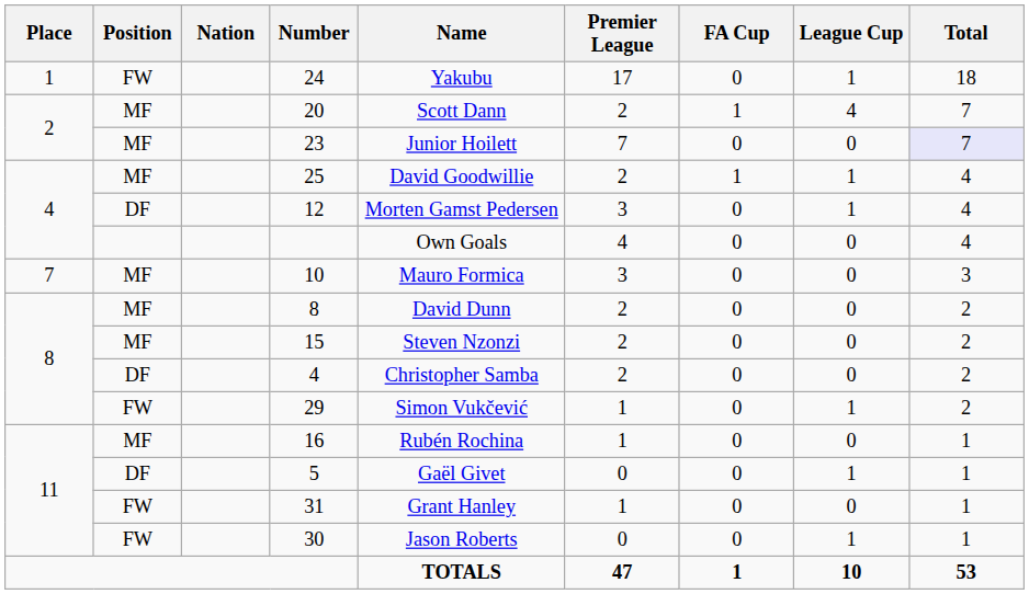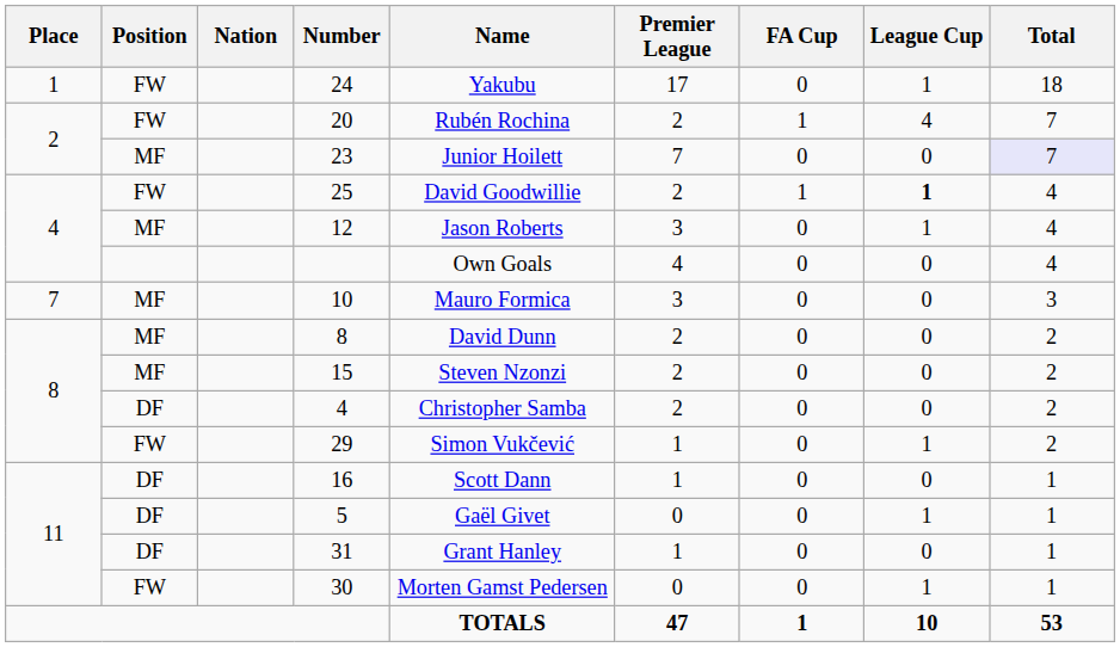 <table class="wikitable" style="font-size: 95%; text-align: center;">
 <tr>
 <th width=60>Place</th>
 <th width=60>Position</th>
 <th width=60>Nation</th>
 <th width=60>Number</th>
 <th width=150>Name</th>
 <th width=80>Premier League</th>
 <th width=80>FA Cup</th>
 <th width=80>League Cup</th>
 <th width=80>Total</th>
 </tr>
 <tr>
 <td>1</td>
 <td>FW</td>
 <td></td>
 <td>24</td>
 <td><a href='#'>Yakubu</a></td>
 <td>17</td>
 <td>0</td>
 <td>1</td>
 <td>18</td>
 </tr>
 <tr>
 <td rowspan=2>2</td>
-<td>MF</td>
+<td>FW</td>
 <td></td>
 <td>20</td>
-<td><a href='#'>Scott Dann</a></td>
+<td><a href='#'>Rubén Rochina</a></td>
 <td>2</td>
 <td>1</td>
 <td>4</td>
 <td>7</td>
 </tr>
 <tr>
 <td>MF</td>
 <td></td>
 <td>23</td>
 <td><a href='#'>Junior Hoilett</a></td>
 <td>7</td>
 <td>0</td>
 <td>0</td>
 <td style="background: lavender;">7</td>
 </tr>
 <tr>
 <td rowspan=3>4</td>
-<td>MF</td>
+<td>FW</td>
 <td></td>
 <td>25</td>
 <td><a href='#'>David Goodwillie</a></td>
 <td>2</td>
 <td>1</td>
-<td>1</td>
+<td><strong>1</strong></td>
 <td>4</td>
 </tr>
 <tr>
-<td>DF</td>
+<td>MF</td>
 <td></td>
 <td>12</td>
-<td><a href='#'>Morten Gamst Pedersen</a></td>
+<td><a href='#'>Jason Roberts</a></td>
 <td>3</td>
 <td>0</td>
 <td>1</td>
 <td>4</td>
 </tr>
 <tr>
 <td></td>
 <td></td>
 <td></td>
 <td>Own Goals</td>
 <td>4</td>
 <td>0</td>
 <td>0</td>
 <td>4</td>
 </tr>
 <tr>
 <td>7</td>
 <td>MF</td>
 <td></td>
 <td>10</td>
 <td><a href='#'>Mauro Formica</a></td>
 <td>3</td>
 <td>0</td>
 <td>0</td>
 <td>3</td>
 </tr>
 <tr>
 <td rowspan=4>8</td>
 <td>MF</td>
 <td></td>
 <td>8</td>
 <td><a href='#'>David Dunn</a></td>
 <td>2</td>
 <td>0</td>
 <td>0</td>
 <td>2</td>
 </tr>
 <tr>
 <td>MF</td>
 <td></td>
 <td>15</td>
 <td><a href='#'>Steven Nzonzi</a></td>
 <td>2</td>
 <td>0</td>
 <td>0</td>
 <td>2</td>
 </tr>
 <tr>
 <td>DF</td>
 <td></td>
 <td>4</td>
 <td><a href='#'>Christopher Samba</a></td>
 <td>2</td>
 <td>0</td>
 <td>0</td>
 <td>2</td>
 </tr>
 <tr>
 <td>FW</td>
 <td></td>
 <td>29</td>
 <td><a href='#'>Simon Vukčević</a></td>
 <td>1</td>
 <td>0</td>
 <td>1</td>
 <td>2</td>
 </tr>
 <tr>
 <td rowspan=4>11</td>
-<td>MF</td>
+<td>DF</td>
 <td></td>
 <td>16</td>
-<td><a href='#'>Rubén Rochina</a></td>
+<td><a href='#'>Scott Dann</a></td>
 <td>1</td>
 <td>0</td>
 <td>0</td>
 <td>1</td>
 </tr>
 <tr>
 <td>DF</td>
 <td></td>
 <td>5</td>
 <td><a href='#'>Gaël Givet</a></td>
 <td>0</td>
 <td>0</td>
 <td>1</td>
 <td>1</td>
 </tr>
 <tr>
-<td>FW</td>
+<td>DF</td>
 <td></td>
 <td>31</td>
 <td><a href='#'>Grant Hanley</a></td>
 <td>1</td>
 <td>0</td>
 <td>0</td>
 <td>1</td>
 </tr>
 <tr>
 <td>FW</td>
 <td></td>
 <td>30</td>
-<td><a href='#'>Jason Roberts</a></td>
+<td><a href='#'>Morten Gamst Pedersen</a></td>
 <td>0</td>
 <td>0</td>
 <td>1</td>
 <td>1</td>
 </tr>
 <tr>
 <td colspan="4"></td>
 <td><strong>TOTALS</strong></td>
 <td><strong>47</strong></td>
 <td><strong>1</strong></td>
 <td><strong>10</strong></td>
 <td><strong>53</strong></td>
 </tr>
 </table>
